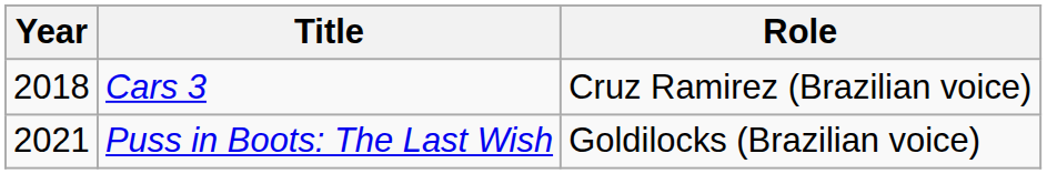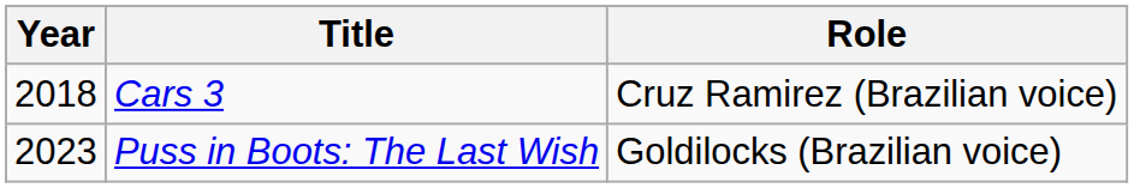 <table class="wikitable">
 <tr>
 <th>Year</th>
 <th>Title</th>
 <th>Role</th>
 </tr>
 <tr>
 <td>2018</td>
 <td><em><a href='#'>Cars 3</a></em></td>
 <td>Cruz Ramirez (Brazilian voice)</td>
 </tr>
 <tr>
-<td>2021</td>
+<td>2023</td>
 <td><em><a href='#'>Puss in Boots: The Last Wish</a></em></td>
 <td>Goldilocks (Brazilian voice)</td>
 </tr>
 </table>
